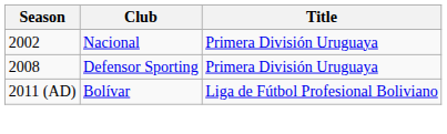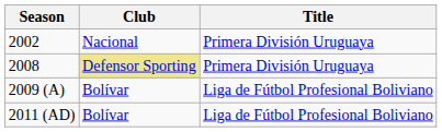 <table class="wikitable">
 <tr>
 <th>Season</th>
 <th>Club</th>
 <th>Title</th>
 </tr>
 <tr>
 <td>2002</td>
 <td><a href='#'>Nacional</a></td>
 <td><a href='#'>Primera División Uruguaya</a></td>
 </tr>
 <tr>
 <td>2008</td>
-<td><a href='#'>Defensor Sporting</a></td>
+<td style="background: khaki;"><a href='#'>Defensor Sporting</a></td>
 <td><a href='#'>Primera División Uruguaya</a></td>
+</tr>
+<tr>
+<td>2009 (A)</td>
+<td><a href='#'>Bolívar</a></td>
+<td><a href='#'>Liga de Fútbol Profesional Boliviano</a></td>
 </tr>
 <tr>
 <td>2011 (AD)</td>
 <td><a href='#'>Bolívar</a></td>
 <td><a href='#'>Liga de Fútbol Profesional Boliviano</a></td>
 </tr>
 </table>
